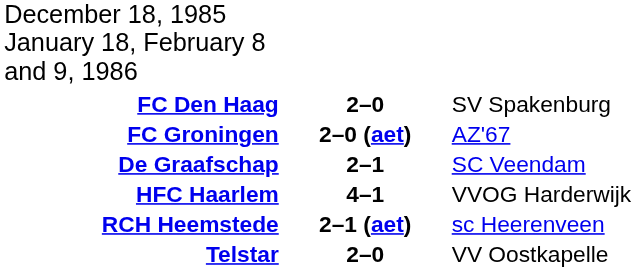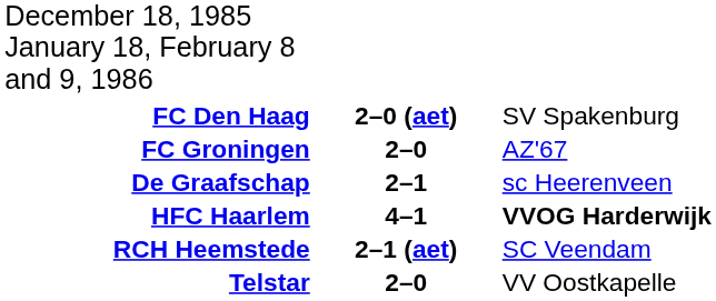 <table width=100% cellspacing=1>
 <tr>
 <th width=20%></th>
 <th width=12%></th>
 <th width=20%></th>
 <th></th>
 </tr>
 <tr>
 <td>December 18, 1985<br> January 18, February 8 and 9, 1986</td>
 </tr>
 <tr style=font-size:90%>
 <td align=right><strong><a href='#'>FC Den Haag</a></strong></td>
-<td align=center><strong>2–0</strong></td>
+<td align=center><strong>2–0 (<a href='#'>aet</a>)</strong></td>
 <td>SV Spakenburg</td>
 </tr>
 <tr style=font-size:90%>
 <td align=right><strong><a href='#'>FC Groningen</a></strong></td>
-<td align=center><strong>2–0 (<a href='#'>aet</a>)</strong></td>
+<td align=center><strong>2–0</strong></td>
 <td><a href='#'>AZ'67</a></td>
 </tr>
 <tr style=font-size:90%>
 <td align=right><strong><a href='#'>De Graafschap</a></strong></td>
 <td align=center><strong>2–1</strong></td>
-<td><a href='#'>SC Veendam</a></td>
+<td><a href='#'>sc Heerenveen</a></td>
 </tr>
 <tr style=font-size:90%>
 <td align=right><strong><a href='#'>HFC Haarlem</a></strong></td>
 <td align=center><strong>4–1</strong></td>
-<td>VVOG Harderwijk</td>
+<td><strong>VVOG Harderwijk</strong></td>
 </tr>
 <tr style=font-size:90%>
 <td align=right><strong><a href='#'>RCH Heemstede</a></strong></td>
 <td align=center><strong>2–1 (<a href='#'>aet</a>)</strong></td>
-<td><a href='#'>sc Heerenveen</a></td>
+<td><a href='#'>SC Veendam</a></td>
 </tr>
 <tr style=font-size:90%>
 <td align=right><strong><a href='#'>Telstar</a></strong></td>
 <td align=center><strong>2–0</strong></td>
 <td>VV Oostkapelle</td>
 </tr>
 </table>
